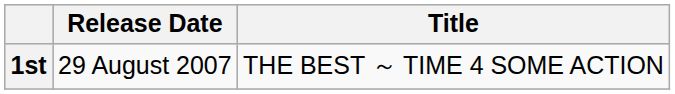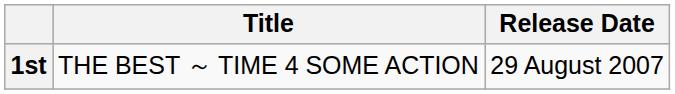 <table class="wikitable">
 <tr>
 <th></th>
+<th>Title</th>
 <th>Release Date</th>
-<th>Title</th>
 </tr>
 <tr>
 <th>1st</th>
+<td>THE BEST ～ TIME 4 SOME ACTION</td>
 <td>29 August 2007</td>
-<td>THE BEST ～ TIME 4 SOME ACTION</td>
 </tr>
 </table>
